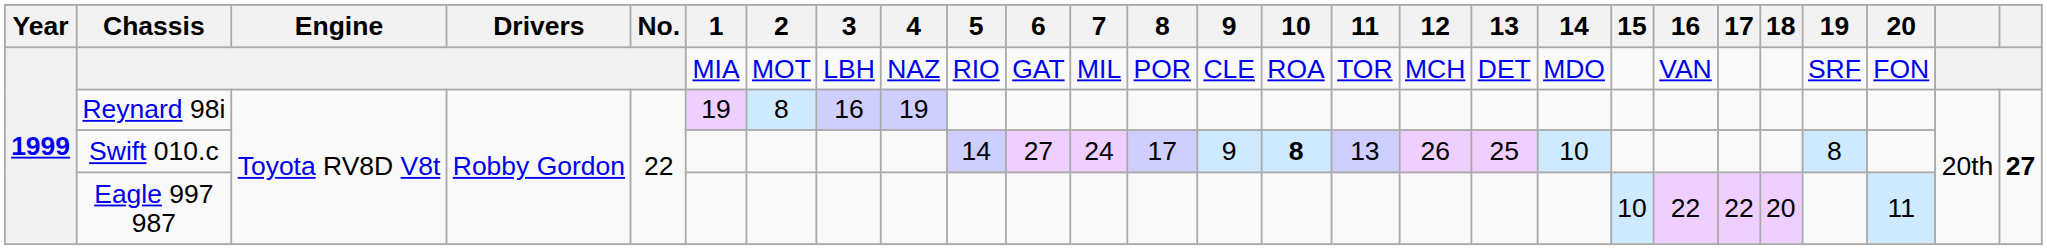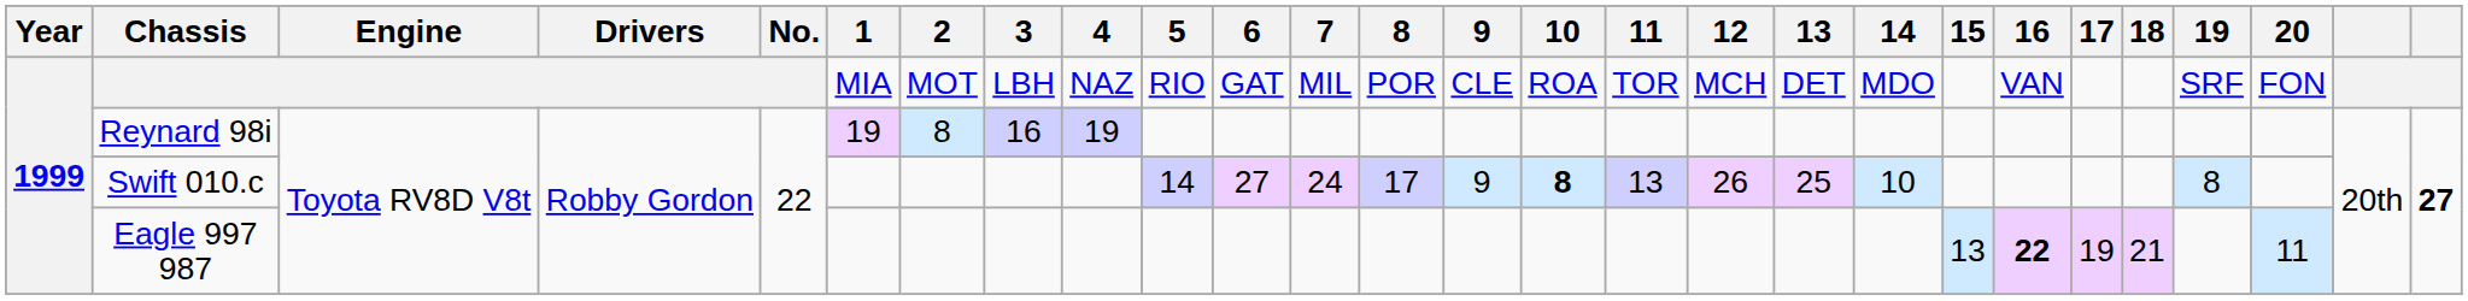 <table class="wikitable" style="text-align:center; font-size:90%">
 <tr>
 <th>Year</th>
 <th>Chassis</th>
 <th>Engine</th>
 <th>Drivers</th>
 <th>No.</th>
 <th>1</th>
 <th>2</th>
 <th>3</th>
 <th>4</th>
 <th>5</th>
 <th>6</th>
 <th>7</th>
 <th>8</th>
 <th>9</th>
 <th>10</th>
 <th>11</th>
 <th>12</th>
 <th>13</th>
 <th>14</th>
 <th>15</th>
 <th>16</th>
 <th>17</th>
 <th>18</th>
 <th>19</th>
 <th>20</th>
 <th></th>
 <th></th>
 </tr>
 <tr>
 <th rowspan=4><a href='#'>1999</a></th>
 <th colspan=4></th>
 <td><a href='#'>MIA</a></td>
 <td><a href='#'>MOT</a></td>
 <td><a href='#'>LBH</a></td>
 <td><a href='#'>NAZ</a></td>
 <td><a href='#'>RIO</a></td>
 <td><a href='#'>GAT</a></td>
 <td><a href='#'>MIL</a></td>
 <td><a href='#'>POR</a></td>
 <td><a href='#'>CLE</a></td>
 <td><a href='#'>ROA</a></td>
 <td><a href='#'>TOR</a></td>
 <td><a href='#'>MCH</a></td>
 <td><a href='#'>DET</a></td>
 <td><a href='#'>MDO</a></td>
 <td></td>
 <td><a href='#'>VAN</a></td>
 <td></td>
 <td></td>
 <td><a href='#'>SRF</a></td>
 <td><a href='#'>FON</a></td>
 <th colspan=2></th>
 </tr>
 <tr>
 <td><a href='#'>Reynard</a> 98i</td>
 <td rowspan=3><a href='#'>Toyota</a> RV8D <a href='#'>V8</a><a href='#'>t</a></td>
 <td align=left rowspan=3> <a href='#'>Robby Gordon</a></td>
 <td rowspan=3>22</td>
 <td style="background:#EFCFFF;">19</td>
 <td style="background:#CFEAFF;">8</td>
 <td style="background:#CFCFFF;">16</td>
 <td style="background:#CFCFFF;">19</td>
 <td></td>
 <td></td>
 <td></td>
 <td></td>
 <td></td>
 <td></td>
 <td></td>
 <td></td>
 <td></td>
 <td></td>
 <td></td>
 <td></td>
 <td></td>
 <td></td>
 <td></td>
 <td></td>
 <td rowspan=3>20th</td>
 <td rowspan=3><strong>27</strong></td>
 </tr>
 <tr>
 <td><a href='#'>Swift</a> 010.c</td>
 <td></td>
 <td></td>
 <td></td>
 <td></td>
 <td style="background:#CFCFFF;">14</td>
 <td style="background:#EFCFFF;">27</td>
 <td style="background:#EFCFFF;">24</td>
 <td style="background:#CFCFFF;">17</td>
 <td style="background:#CFEAFF;">9</td>
 <td style="background:#CFEAFF;"><strong>8</strong></td>
 <td style="background:#CFCFFF;">13</td>
 <td style="background:#EFCFFF;">26</td>
 <td style="background:#EFCFFF;">25</td>
 <td style="background:#CFEAFF;">10</td>
 <td></td>
 <td></td>
 <td></td>
 <td></td>
 <td style="background:#CFEAFF;">8</td>
 <td></td>
 </tr>
 <tr>
 <td><a href='#'>Eagle</a> 997 <br> 987</td>
 <td></td>
 <td></td>
 <td></td>
 <td></td>
 <td></td>
 <td></td>
 <td></td>
 <td></td>
 <td></td>
 <td></td>
 <td></td>
 <td></td>
 <td></td>
 <td></td>
-<td style="background:#CFEAFF;">10</td>
-<td style="background:#EFCFFF;">22</td>
-<td style="background:#EFCFFF;">22</td>
-<td style="background:#EFCFFF;">20</td>
+<td style="background:#CFEAFF;">13</td>
+<td style="background:#EFCFFF;"><strong>22</strong></td>
+<td style="background:#EFCFFF;">19</td>
+<td style="background:#EFCFFF;">21</td>
 <td></td>
 <td style="background:#CFEAFF;">11</td>
 </tr>
 </table>
